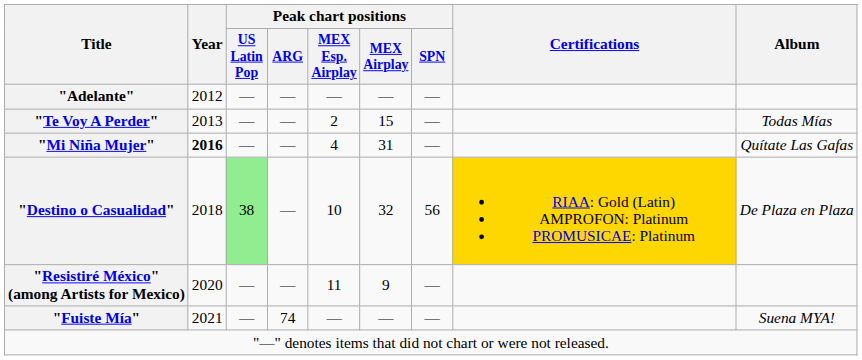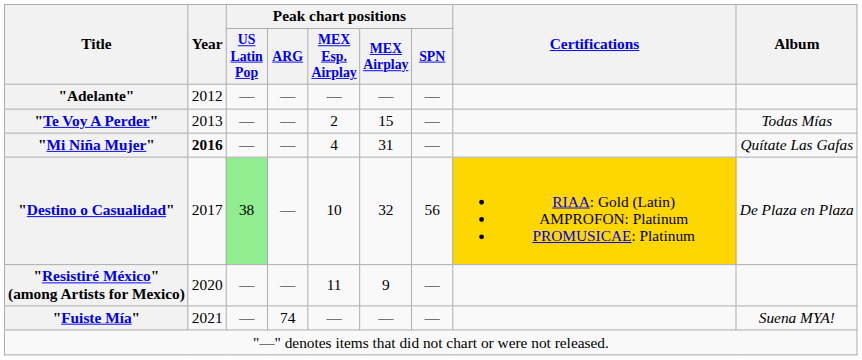 <table class="wikitable plainrowheaders" style="text-align:center;">
 <tr>
 <th rowspan="2" scope="col">Title</th>
 <th rowspan="2" scope="col">Year</th>
 <th scope="col" colspan="5">Peak chart positions</th>
 <th rowspan="2" scope="col" style="width:18em;"><a href='#'>Certifications</a></th>
 <th rowspan="2" scope="col">Album</th>
 </tr>
 <tr>
 <th scope="col" style="width:2.5em;font-size:90%;"><a href='#'>US<br>Latin<br>Pop</a><br></th>
 <th scope="col" style="width:2.5em;font-size:90%;"><a href='#'>ARG</a><br></th>
 <th scope="col" style="width:2.5em;font-size:90%;"><a href='#'>MEX<br>Esp.<br>Airplay</a><br></th>
 <th scope="col" style="width:2.5em;font-size:90%;"><a href='#'>MEX<br>Airplay</a><br></th>
 <th scope="col" style="width:2.5em;font-size:90%;"><a href='#'>SPN</a><br></th>
 </tr>
 <tr>
 <th scope="row">"Adelante"<br></th>
 <td>2012</td>
 <td>—</td>
 <td>—</td>
 <td>—</td>
 <td>—</td>
 <td>—</td>
 <td></td>
 <td></td>
 </tr>
 <tr>
 <th scope="row">"<a href='#'>Te Voy A Perder</a>"<br></th>
 <td>2013</td>
 <td>—</td>
 <td>—</td>
 <td>2</td>
 <td>15</td>
 <td>—</td>
 <td></td>
 <td><em>Todas Mías</em></td>
 </tr>
 <tr>
 <th scope="row">"<a href='#'>Mi Niña Mujer</a>"<br></th>
 <td><strong>2016</strong></td>
 <td>—</td>
 <td>—</td>
 <td>4</td>
 <td>31</td>
 <td>—</td>
 <td></td>
 <td><em>Quítate Las Gafas</em></td>
 </tr>
 <tr>
 <th scope="row">"<a href='#'>Destino o Casualidad</a>"<br></th>
-<td>2018</td>
+<td>2017</td>
 <td style="background: lightgreen;">38</td>
 <td>—</td>
 <td>10</td>
 <td>32</td>
 <td>56</td>
 <td style="background: gold;"><br><ul><li><a href='#'>RIAA</a>: Gold (Latin)</li><li>AMPROFON: Platinum</li><li><a href='#'>PROMUSICAE</a>: Platinum</li></ul></td>
 <td style="text-align:center;"><em>De Plaza en Plaza</em></td>
 </tr>
 <tr>
 <th scope="row">"<a href='#'>Resistiré México</a>"<br><span>(among Artists for Mexico)</span></th>
 <td>2020</td>
 <td>—</td>
 <td>—</td>
 <td>11</td>
 <td>9</td>
 <td>—</td>
 <td></td>
 <td></td>
 </tr>
 <tr>
 <th scope="row">"<a href='#'>Fuiste Mía</a>"<br></th>
 <td>2021</td>
 <td>—</td>
 <td>74</td>
 <td>—</td>
 <td>—</td>
 <td>—</td>
 <td></td>
 <td><em>Suena MYA!</em></td>
 </tr>
 <tr>
 <td colspan="9" style="text-align:center;">"—" denotes items that did not chart or were not released.</td>
 </tr>
 </table>
